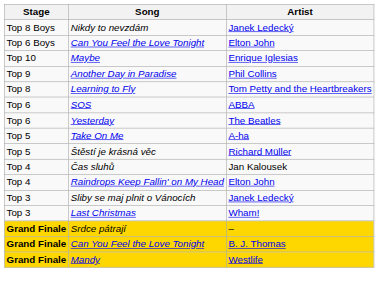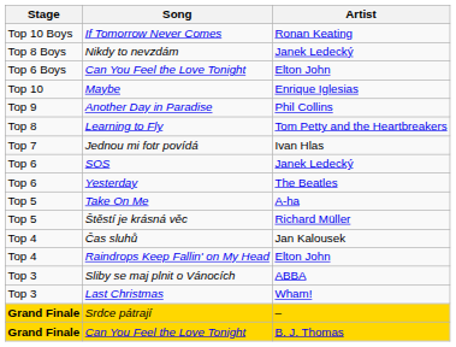 <table class="wikitable">
 <tr>
 <th>Stage</th>
 <th>Song</th>
 <th>Artist</th>
+</tr>
+<tr>
+<td>Top 10 Boys</td>
+<td><em><a href='#'>If Tomorrow Never Comes</a></em></td>
+<td><a href='#'>Ronan Keating</a></td>
 </tr>
 <tr>
 <td>Top 8 Boys</td>
 <td><em>Nikdy to nevzdám</em></td>
 <td><a href='#'>Janek Ledecký</a></td>
 </tr>
 <tr>
 <td>Top 6 Boys</td>
 <td><em><a href='#'>Can You Feel the Love Tonight</a></em></td>
 <td><a href='#'>Elton John</a></td>
 </tr>
 <tr>
 <td>Top 10</td>
 <td><em><a href='#'>Maybe</a></em></td>
 <td><a href='#'>Enrique Iglesias</a></td>
 </tr>
 <tr>
 <td>Top 9</td>
 <td><em><a href='#'>Another Day in Paradise</a></em></td>
 <td><a href='#'>Phil Collins</a></td>
 </tr>
 <tr>
 <td>Top 8</td>
 <td><em><a href='#'>Learning to Fly</a></em></td>
 <td><a href='#'>Tom Petty and the Heartbreakers</a></td>
 </tr>
 <tr>
+<td>Top 7</td>
+<td><em>Jednou mi fotr povídá</em></td>
+<td>Ivan Hlas</td>
+</tr>
+<tr>
 <td>Top 6</td>
 <td><em><a href='#'>SOS</a></em></td>
-<td><a href='#'>ABBA</a></td>
+<td><a href='#'>Janek Ledecký</a></td>
 </tr>
 <tr>
 <td>Top 6</td>
 <td><em><a href='#'>Yesterday</a></em></td>
 <td><a href='#'>The Beatles</a></td>
 </tr>
 <tr>
 <td>Top 5</td>
 <td><em><a href='#'>Take On Me</a></em></td>
 <td><a href='#'>A-ha</a></td>
 </tr>
 <tr>
 <td>Top 5</td>
 <td><em>Štěstí je krásná věc</em></td>
 <td><a href='#'>Richard Müller</a></td>
 </tr>
 <tr>
 <td>Top 4</td>
 <td><em>Čas sluhů</em></td>
 <td>Jan Kalousek</td>
 </tr>
 <tr>
 <td>Top 4</td>
 <td><em><a href='#'>Raindrops Keep Fallin' on My Head</a></em></td>
 <td><a href='#'>Elton John</a></td>
 </tr>
 <tr>
 <td>Top 3</td>
 <td><em>Sliby se maj plnit o Vánocích</em></td>
-<td><a href='#'>Janek Ledecký</a></td>
+<td><a href='#'>ABBA</a></td>
 </tr>
 <tr>
 <td>Top 3</td>
 <td><em><a href='#'>Last Christmas</a></em></td>
 <td><a href='#'>Wham!</a></td>
 </tr>
 <tr style="background:gold;">
 <td><strong>Grand Finale</strong></td>
 <td><em>Srdce pátrají </em></td>
 <td>–</td>
 </tr>
 <tr style="background:gold;">
 <td><strong>Grand Finale</strong></td>
 <td><em><a href='#'>Can You Feel the Love Tonight</a></em></td>
 <td><a href='#'>B. J. Thomas</a></td>
 </tr>
-<tr style="background:gold;">
-<td><strong>Grand Finale</strong></td>
-<td><em><a href='#'>Mandy</a></em></td>
-<td><a href='#'>Westlife</a></td>
-</tr>
 </table>
